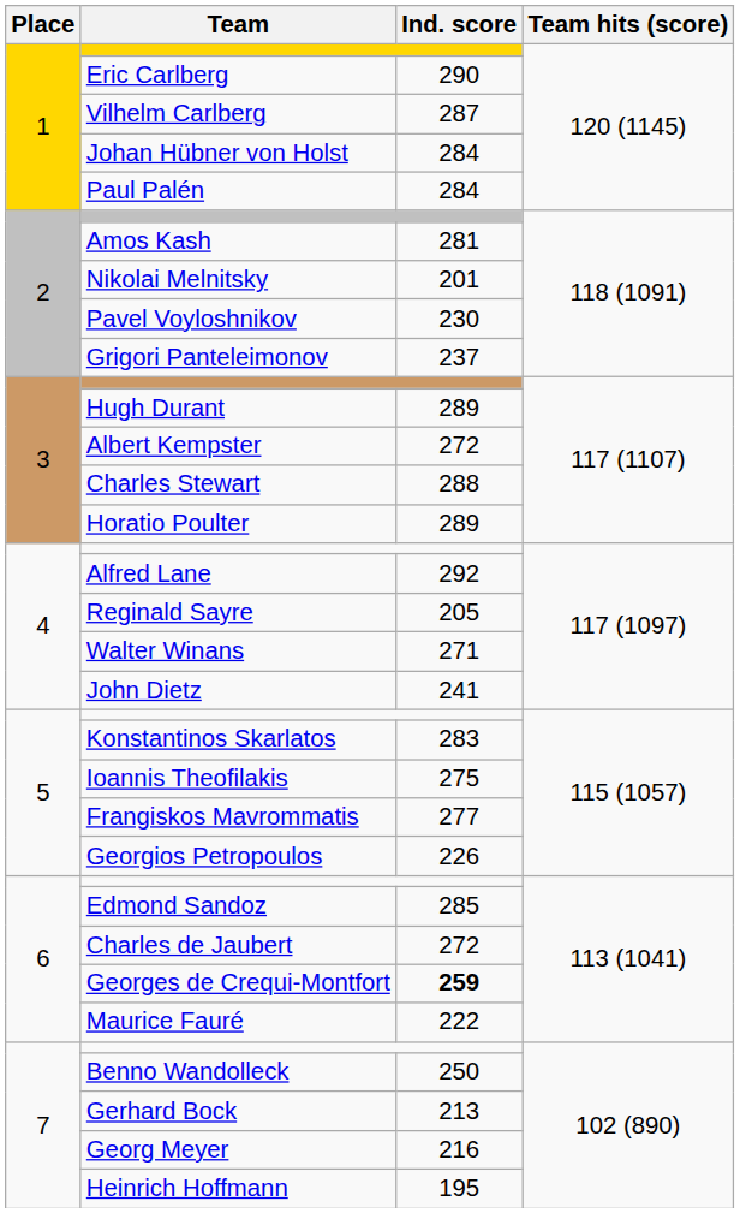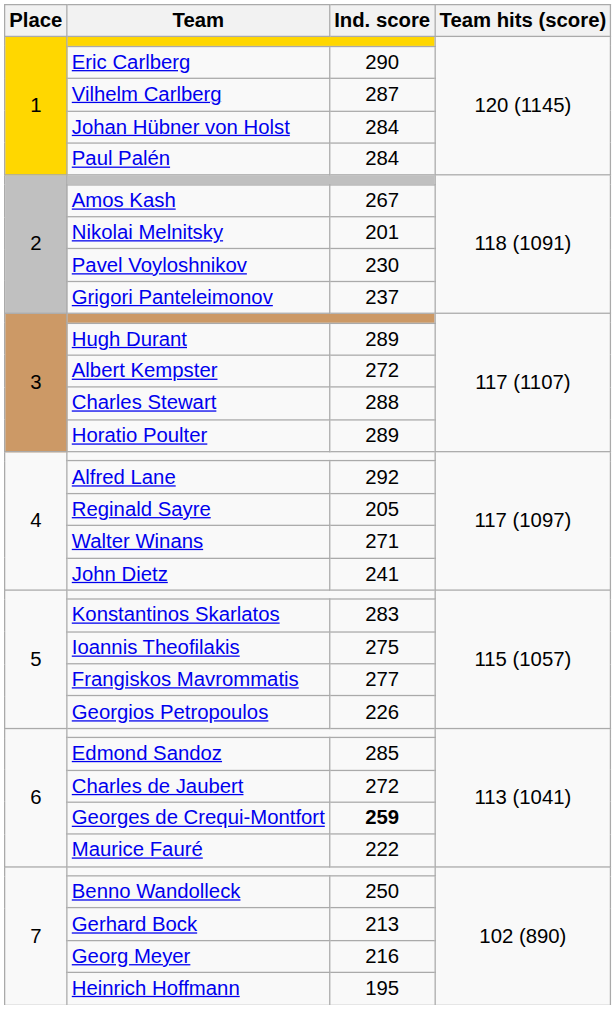 <table class=wikitable style="text-align:center">
 <tr>
 <th>Place</th>
 <th>Team</th>
 <th>Ind. score</th>
 <th>Team hits (score)</th>
 </tr>
 <tr>
 <td rowspan=5 bgcolor=gold>1</td>
 <td colspan=2 align=left bgcolor=gold></td>
 <td rowspan=5>120 (1145)</td>
 </tr>
 <tr>
 <td align=left><a href='#'>Eric Carlberg</a></td>
 <td>290</td>
 </tr>
 <tr>
 <td align=left><a href='#'>Vilhelm Carlberg</a></td>
 <td>287</td>
 </tr>
 <tr>
 <td align=left><a href='#'>Johan Hübner von Holst</a></td>
 <td>284</td>
 </tr>
 <tr>
 <td align=left><a href='#'>Paul Palén</a></td>
 <td>284</td>
 </tr>
 <tr>
 <td rowspan=5 bgcolor=silver>2</td>
 <td colspan=2 align=left bgcolor=silver></td>
 <td rowspan=5>118 (1091)</td>
 </tr>
 <tr>
 <td align=left><a href='#'>Amos Kash</a></td>
-<td>281</td>
+<td>267</td>
 </tr>
 <tr>
 <td align=left><a href='#'>Nikolai Melnitsky</a></td>
 <td>201</td>
 </tr>
 <tr>
 <td align=left><a href='#'>Pavel Voyloshnikov</a></td>
 <td>230</td>
 </tr>
 <tr>
 <td align=left><a href='#'>Grigori Panteleimonov</a></td>
 <td>237</td>
 </tr>
 <tr>
 <td rowspan=5 bgcolor=cc9966>3</td>
 <td colspan=2 align=left bgcolor=cc9966></td>
 <td rowspan=5>117 (1107)</td>
 </tr>
 <tr>
 <td align=left><a href='#'>Hugh Durant</a></td>
 <td>289</td>
 </tr>
 <tr>
 <td align=left><a href='#'>Albert Kempster</a></td>
 <td>272</td>
 </tr>
 <tr>
 <td align=left><a href='#'>Charles Stewart</a></td>
 <td>288</td>
 </tr>
 <tr>
 <td align=left><a href='#'>Horatio Poulter</a></td>
 <td>289</td>
 </tr>
 <tr>
 <td rowspan=5>4</td>
 <td colspan=2 align=left></td>
 <td rowspan=5>117 (1097)</td>
 </tr>
 <tr>
 <td align=left><a href='#'>Alfred Lane</a></td>
 <td>292</td>
 </tr>
 <tr>
 <td align=left><a href='#'>Reginald Sayre</a></td>
 <td>205</td>
 </tr>
 <tr>
 <td align=left><a href='#'>Walter Winans</a></td>
 <td>271</td>
 </tr>
 <tr>
 <td align=left><a href='#'>John Dietz</a></td>
 <td>241</td>
 </tr>
 <tr>
 <td rowspan=5>5</td>
 <td colspan=2 align=left></td>
 <td rowspan=5>115 (1057)</td>
 </tr>
 <tr>
 <td align=left><a href='#'>Konstantinos Skarlatos</a></td>
 <td>283</td>
 </tr>
 <tr>
 <td align=left><a href='#'>Ioannis Theofilakis</a></td>
 <td>275</td>
 </tr>
 <tr>
 <td align=left><a href='#'>Frangiskos Mavrommatis</a></td>
 <td>277</td>
 </tr>
 <tr>
 <td align=left><a href='#'>Georgios Petropoulos</a></td>
 <td>226</td>
 </tr>
 <tr>
 <td rowspan=5>6</td>
 <td colspan=2 align=left></td>
 <td rowspan=5>113 (1041)</td>
 </tr>
 <tr>
 <td align=left><a href='#'>Edmond Sandoz</a></td>
 <td>285</td>
 </tr>
 <tr>
 <td align=left><a href='#'>Charles de Jaubert</a></td>
 <td>272</td>
 </tr>
 <tr>
 <td align=left><a href='#'>Georges de Crequi-Montfort</a></td>
 <td><strong>259</strong></td>
 </tr>
 <tr>
 <td align=left><a href='#'>Maurice Fauré</a></td>
 <td>222</td>
 </tr>
 <tr>
 <td rowspan=5>7</td>
 <td colspan=2 align=left></td>
 <td rowspan=5>102 (890)</td>
 </tr>
 <tr>
 <td align=left><a href='#'>Benno Wandolleck</a></td>
 <td>250</td>
 </tr>
 <tr>
 <td align=left><a href='#'>Gerhard Bock</a></td>
 <td>213</td>
 </tr>
 <tr>
 <td align=left><a href='#'>Georg Meyer</a></td>
 <td>216</td>
 </tr>
 <tr>
 <td align=left><a href='#'>Heinrich Hoffmann</a></td>
 <td>195</td>
 </tr>
 </table>
